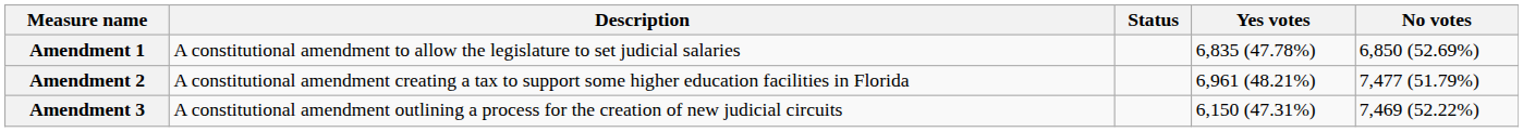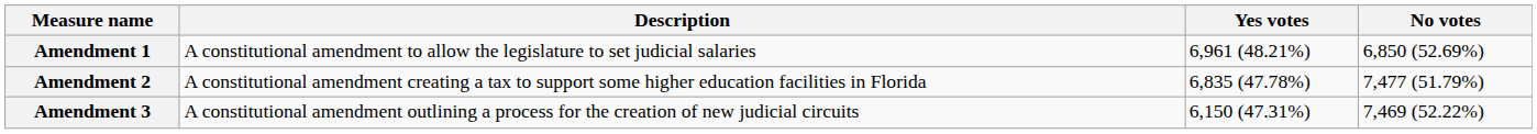 <table class="wikitable sortable plainrowheaders" style="width:100%">
 <tr>
 <th scope="col">Measure name</th>
 <th class="unsortable" scope="col">Description</th>
-<th scope="col">Status</th>
 <th scope="col">Yes votes</th>
 <th scope="col">No votes</th>
 </tr>
 <tr>
 <th scope="row">Amendment 1</th>
 <td>A constitutional amendment to allow the legislature to set judicial salaries</td>
-<td></td>
-<td>6,835 (47.78%)</td>
+<td>6,961 (48.21%)</td>
 <td>6,850 (52.69%)</td>
 </tr>
 <tr>
 <th scope="row">Amendment 2</th>
 <td>A constitutional amendment creating a tax to support some higher education facilities in Florida</td>
-<td></td>
-<td>6,961 (48.21%)</td>
+<td>6,835 (47.78%)</td>
 <td>7,477 (51.79%)</td>
 </tr>
 <tr>
 <th scope="row">Amendment 3</th>
 <td>A constitutional amendment outlining a process for the creation of new judicial circuits</td>
-<td></td>
 <td>6,150 (47.31%)</td>
 <td>7,469 (52.22%)</td>
 </tr>
 </table>
